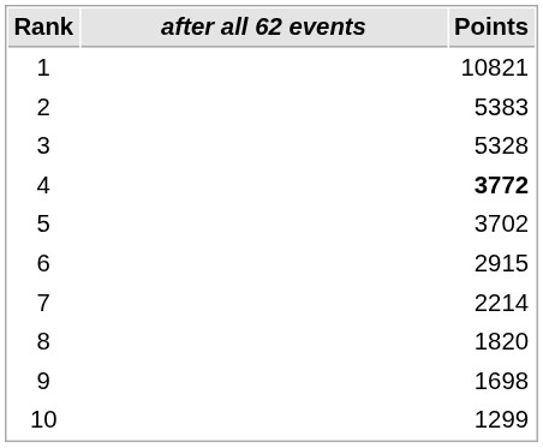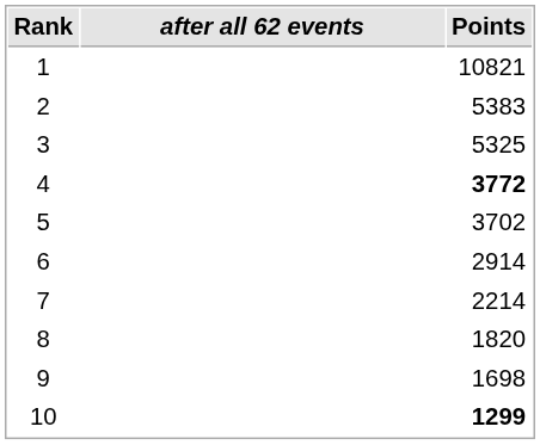 <table cellspacing="1" cellpadding="3" style="border:1px solid #AAAAAA; font-size:86%;">
 <tr bgcolor="#E4E4E4">
 <th style="border-bottom:1px solid #AAAAAA" width=10>Rank</th>
 <th style="border-bottom:1px solid #AAAAAA" width=200><em>after all 62 events</em></th>
 <th style="border-bottom:1px solid #AAAAAA" width=20 align=right>Points</th>
 </tr>
 <tr>
 <td align=center>1</td>
 <td><strong></strong></td>
 <td align=right>10821</td>
 </tr>
 <tr>
 <td align=center>2</td>
 <td></td>
 <td align=right>5383</td>
 </tr>
 <tr>
 <td align=center>3</td>
 <td></td>
-<td align=right>5328</td>
+<td align=right>5325</td>
 </tr>
 <tr>
 <td align=center>4</td>
 <td></td>
 <td align=right><strong>3772</strong></td>
 </tr>
 <tr>
 <td align=center>5</td>
 <td></td>
 <td align=right>3702</td>
 </tr>
 <tr>
 <td align=center>6</td>
 <td></td>
-<td align=right>2915</td>
+<td align=right>2914</td>
 </tr>
 <tr>
 <td align=center>7</td>
 <td></td>
 <td align=right>2214</td>
 </tr>
 <tr>
 <td align=center>8</td>
 <td></td>
 <td align=right>1820</td>
 </tr>
 <tr>
 <td align=center>9</td>
 <td></td>
 <td align=right>1698</td>
 </tr>
 <tr>
 <td align=center>10</td>
 <td></td>
-<td align=right>1299</td>
+<td align=right><strong>1299</strong></td>
 </tr>
 </table>
